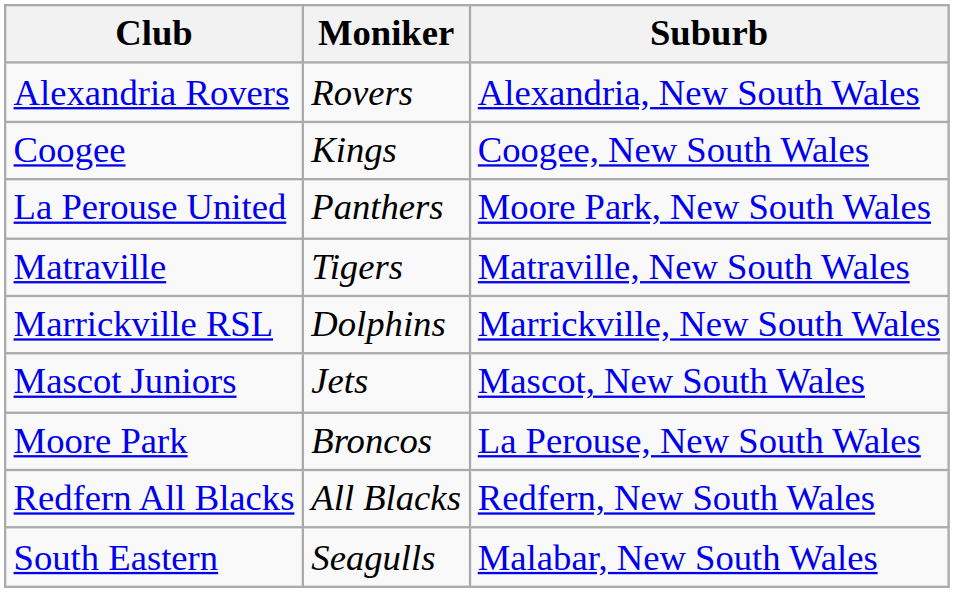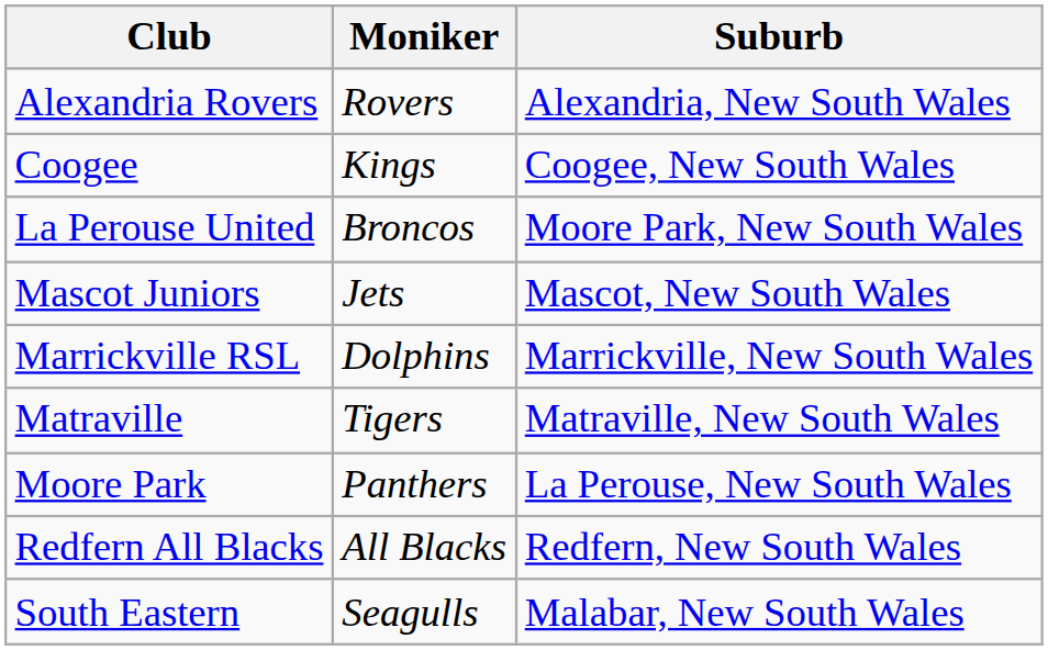 <table class="wikitable">
 <tr>
 <th>Club</th>
 <th>Moniker</th>
 <th>Suburb</th>
 </tr>
 <tr>
 <td> <a href='#'>Alexandria Rovers</a></td>
 <td><em>Rovers</em></td>
 <td><a href='#'>Alexandria, New South Wales</a></td>
 </tr>
 <tr>
 <td> <a href='#'>Coogee</a></td>
 <td><em>Kings</em></td>
 <td><a href='#'>Coogee, New South Wales</a></td>
 </tr>
 <tr>
 <td> <a href='#'>La Perouse United</a></td>
-<td><em>Panthers</em></td>
+<td><em>Broncos</em></td>
 <td><a href='#'>Moore Park, New South Wales</a></td>
+</tr>
+<tr>
+<td> <a href='#'>Mascot Juniors</a></td>
+<td><em>Jets</em></td>
+<td><a href='#'>Mascot, New South Wales</a></td>
+</tr>
+<tr>
+<td> <a href='#'>Marrickville RSL</a></td>
+<td><em>Dolphins</em></td>
+<td><a href='#'>Marrickville, New South Wales</a></td>
 </tr>
 <tr>
 <td> <a href='#'>Matraville</a></td>
 <td><em>Tigers</em></td>
 <td><a href='#'>Matraville, New South Wales</a></td>
 </tr>
 <tr>
-<td> <a href='#'>Marrickville RSL</a></td>
-<td><em>Dolphins</em></td>
-<td><a href='#'>Marrickville, New South Wales</a></td>
-</tr>
-<tr>
-<td> <a href='#'>Mascot Juniors</a></td>
-<td><em>Jets</em></td>
-<td><a href='#'>Mascot, New South Wales</a></td>
-</tr>
-<tr>
 <td> <a href='#'>Moore Park</a></td>
-<td><em>Broncos</em></td>
+<td><em>Panthers</em></td>
 <td><a href='#'>La Perouse, New South Wales</a></td>
 </tr>
 <tr>
 <td> <a href='#'>Redfern All Blacks</a></td>
 <td><em>All Blacks</em></td>
 <td><a href='#'>Redfern, New South Wales</a></td>
 </tr>
 <tr>
 <td> <a href='#'>South Eastern</a></td>
 <td><em>Seagulls</em></td>
 <td><a href='#'>Malabar, New South Wales</a></td>
 </tr>
 </table>
